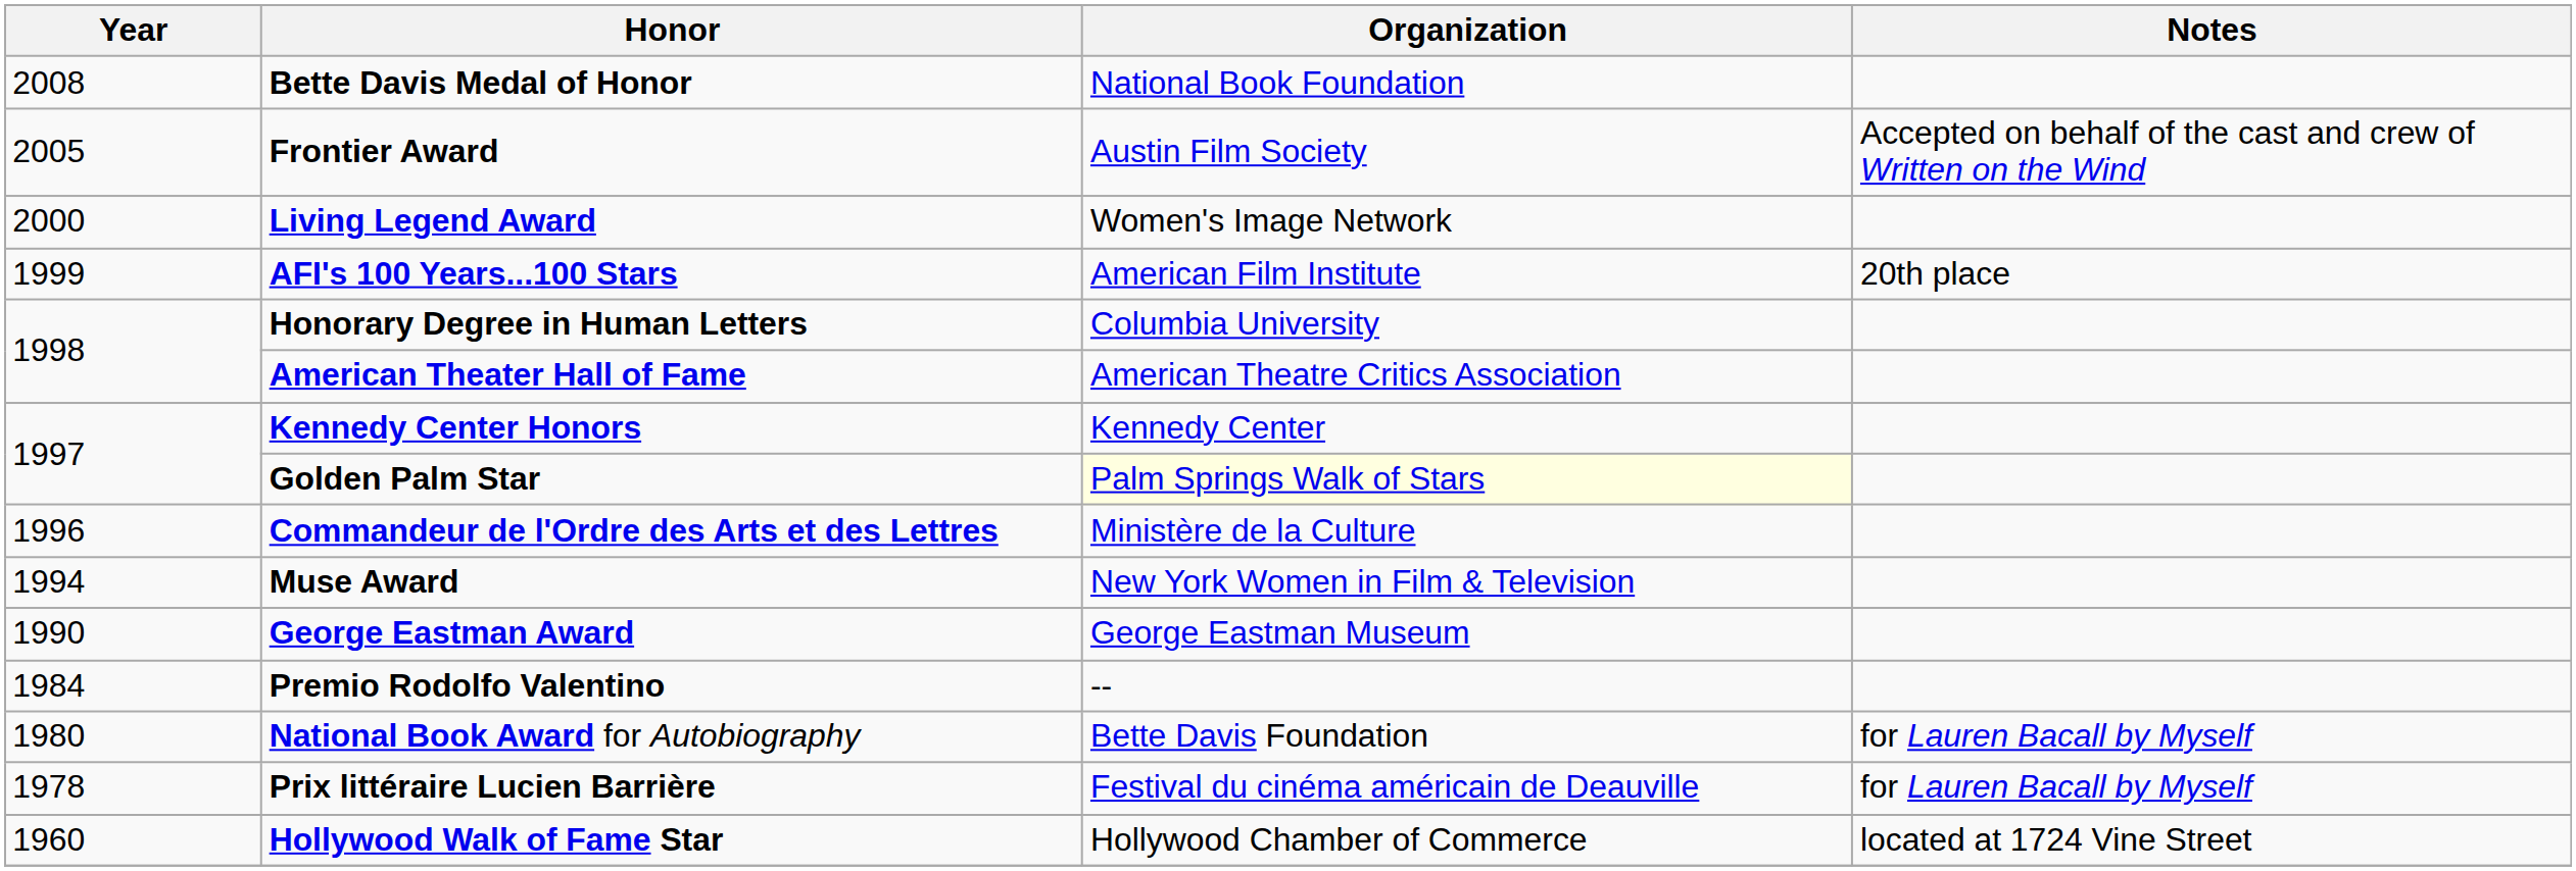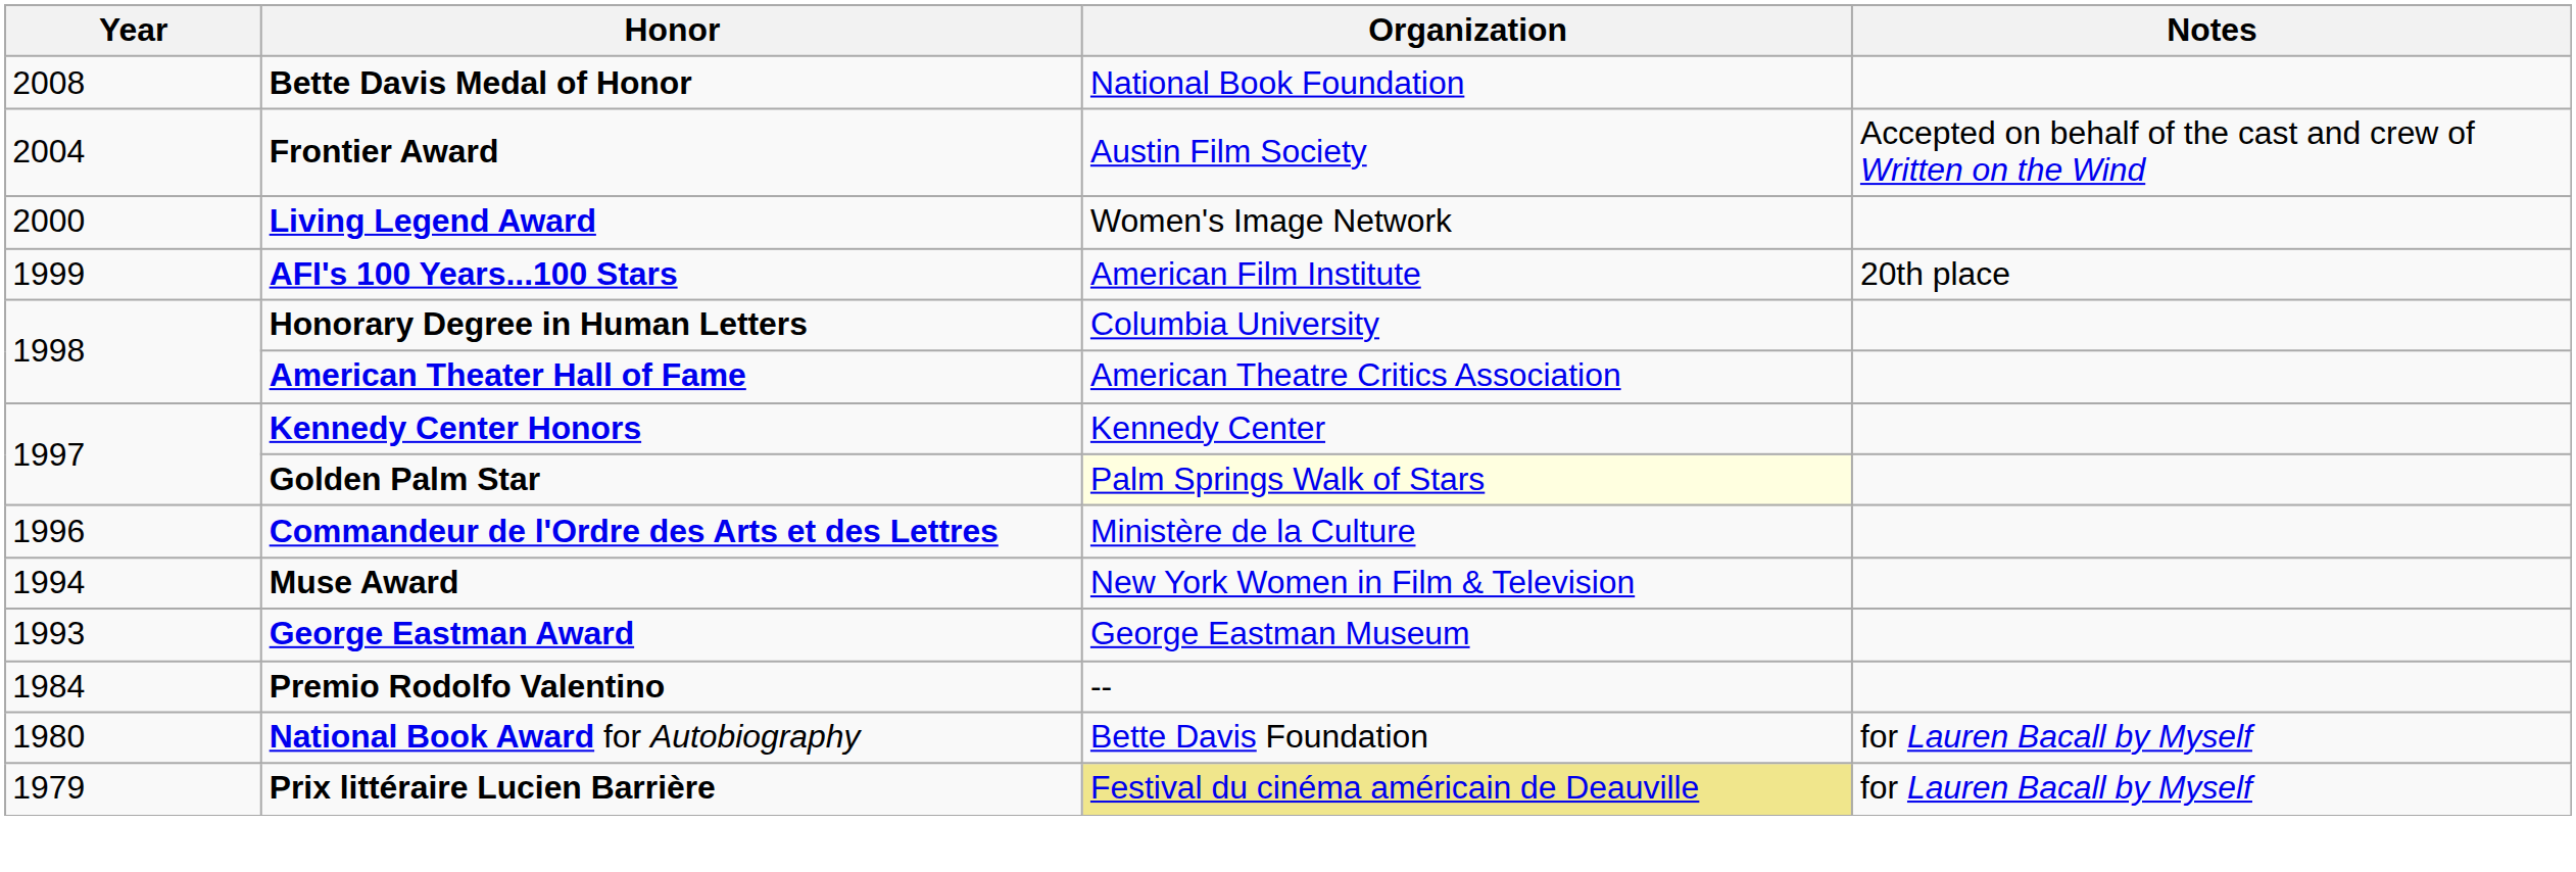 <table width="100%" class="wikitable">
 <tr>
 <th width="10%">Year</th>
 <th width="32%">Honor</th>
 <th width="30%">Organization</th>
 <th width="28%">Notes</th>
 </tr>
 <tr>
 <td>2008</td>
 <td><strong>Bette Davis Medal of Honor</strong></td>
 <td><a href='#'>National Book Foundation</a></td>
 <td></td>
 </tr>
 <tr>
-<td>2005</td>
+<td>2004</td>
 <td><strong>Frontier Award</strong></td>
 <td><a href='#'>Austin Film Society</a></td>
 <td>Accepted on behalf of the cast and crew of <em><a href='#'>Written on the Wind</a></em></td>
 </tr>
 <tr>
 <td>2000</td>
 <td><strong><a href='#'>Living Legend Award</a></strong></td>
 <td>Women's Image Network</td>
 <td></td>
 </tr>
 <tr>
 <td>1999</td>
 <td><strong><a href='#'>AFI's 100 Years...100 Stars</a></strong></td>
 <td><a href='#'>American Film Institute</a></td>
 <td>20th place</td>
 </tr>
 <tr>
 <td rowspan="2">1998</td>
 <td><strong>Honorary Degree in Human Letters</strong> </td>
 <td><a href='#'>Columbia University</a></td>
 <td></td>
 </tr>
 <tr>
 <td><strong><a href='#'>American Theater Hall of Fame</a></strong> </td>
 <td><a href='#'>American Theatre Critics Association</a></td>
 <td></td>
 </tr>
 <tr>
 <td rowspan="2">1997</td>
 <td><strong><a href='#'>Kennedy Center Honors</a></strong></td>
 <td><a href='#'>Kennedy Center</a></td>
 <td></td>
 </tr>
 <tr>
 <td><strong>Golden Palm Star</strong></td>
 <td style="background: lightyellow;"><a href='#'>Palm Springs Walk of Stars</a></td>
 <td></td>
 </tr>
 <tr>
 <td>1996</td>
 <td><strong><a href='#'>Commandeur de l'Ordre des Arts et des Lettres</a></strong></td>
 <td><a href='#'>Ministère de la Culture</a></td>
 <td></td>
 </tr>
 <tr>
 <td>1994</td>
 <td><strong>Muse Award</strong></td>
 <td><a href='#'>New York Women in Film & Television</a></td>
 <td></td>
 </tr>
 <tr>
-<td>1990</td>
+<td>1993</td>
 <td><strong><a href='#'>George Eastman Award</a></strong></td>
 <td><a href='#'>George Eastman Museum</a></td>
 <td></td>
 </tr>
 <tr>
 <td>1984</td>
 <td><strong>Premio Rodolfo Valentino</strong></td>
 <td>--</td>
 <td></td>
 </tr>
 <tr>
 <td>1980</td>
 <td><strong><a href='#'>National Book Award</a></strong> for <em>Autobiography</em></td>
 <td><a href='#'>Bette Davis</a> Foundation</td>
 <td>for <em><a href='#'>Lauren Bacall by Myself</a></em></td>
 </tr>
 <tr>
-<td>1978</td>
+<td>1979</td>
 <td><strong>Prix littéraire Lucien Barrière</strong></td>
-<td><a href='#'>Festival du cinéma américain de Deauville</a></td>
+<td style="background: khaki;"><a href='#'>Festival du cinéma américain de Deauville</a></td>
 <td>for <em><a href='#'>Lauren Bacall by Myself</a></em></td>
-</tr>
-<tr>
-<td>1960</td>
-<td><strong><a href='#'>Hollywood Walk of Fame</a> Star</strong></td>
-<td>Hollywood Chamber of Commerce</td>
-<td>located at 1724 Vine Street</td>
 </tr>
 <tr>
 </tr>
 </table>
